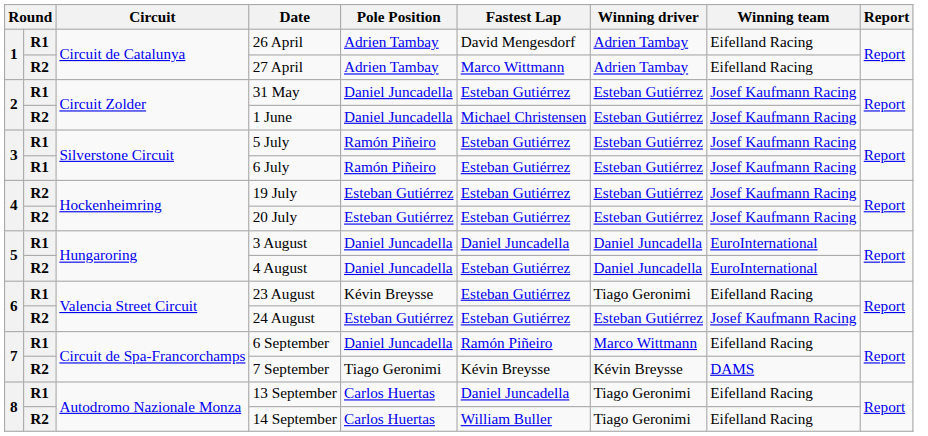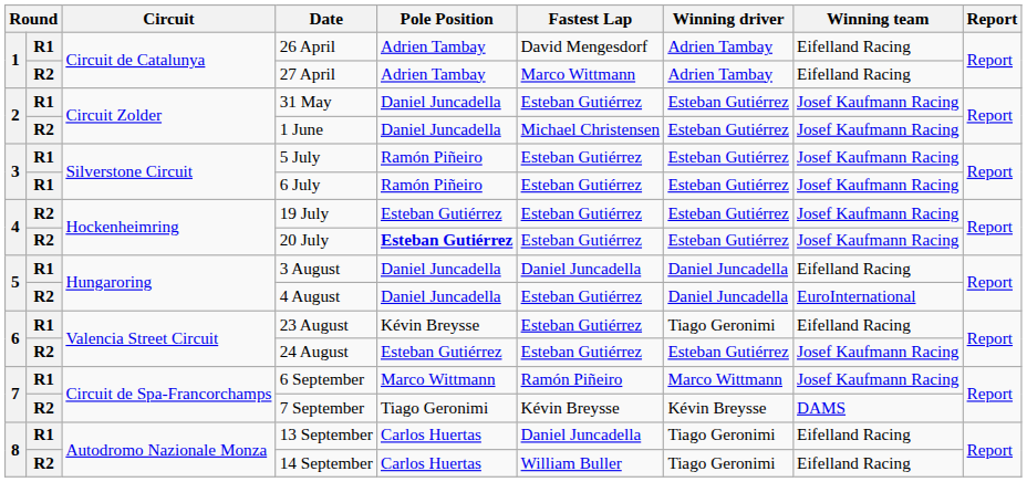 <table class="wikitable" style="font-size: 85%">
 <tr>
 <th colspan=2>Round</th>
 <th>Circuit</th>
 <th>Date</th>
 <th>Pole Position</th>
 <th>Fastest Lap</th>
 <th>Winning driver</th>
 <th>Winning team</th>
 <th>Report</th>
 </tr>
 <tr>
 <th rowspan=2>1</th>
 <th>R1</th>
 <td rowspan=2> <a href='#'>Circuit de Catalunya</a></td>
 <td>26 April</td>
 <td> <a href='#'>Adrien Tambay</a></td>
 <td> David Mengesdorf</td>
 <td> <a href='#'>Adrien Tambay</a></td>
 <td> Eifelland Racing</td>
 <td rowspan=2><a href='#'>Report</a></td>
 </tr>
 <tr>
 <th>R2</th>
 <td>27 April</td>
 <td> <a href='#'>Adrien Tambay</a></td>
 <td> <a href='#'>Marco Wittmann</a></td>
 <td> <a href='#'>Adrien Tambay</a></td>
 <td> Eifelland Racing</td>
 </tr>
 <tr>
 <th rowspan=2>2</th>
 <th>R1</th>
 <td rowspan=2> <a href='#'>Circuit Zolder</a></td>
 <td>31 May</td>
 <td nowrap> <a href='#'>Daniel Juncadella</a></td>
 <td nowrap> <a href='#'>Esteban Gutiérrez</a></td>
 <td nowrap> <a href='#'>Esteban Gutiérrez</a></td>
 <td nowrap> <a href='#'>Josef Kaufmann Racing</a></td>
 <td rowspan=2><a href='#'>Report</a></td>
 </tr>
 <tr>
 <th>R2</th>
 <td>1 June</td>
 <td> <a href='#'>Daniel Juncadella</a></td>
 <td nowrap> <a href='#'>Michael Christensen</a></td>
 <td> <a href='#'>Esteban Gutiérrez</a></td>
 <td> <a href='#'>Josef Kaufmann Racing</a></td>
 </tr>
 <tr>
 <th rowspan=2>3</th>
 <th>R1</th>
 <td rowspan=2> <a href='#'>Silverstone Circuit</a></td>
 <td>5 July</td>
 <td> <a href='#'>Ramón Piñeiro</a></td>
 <td> <a href='#'>Esteban Gutiérrez</a></td>
 <td> <a href='#'>Esteban Gutiérrez</a></td>
 <td> <a href='#'>Josef Kaufmann Racing</a></td>
 <td rowspan=2><a href='#'>Report</a></td>
 </tr>
 <tr>
 <th>R1</th>
 <td>6 July</td>
 <td> <a href='#'>Ramón Piñeiro</a></td>
 <td> <a href='#'>Esteban Gutiérrez</a></td>
 <td> <a href='#'>Esteban Gutiérrez</a></td>
 <td> <a href='#'>Josef Kaufmann Racing</a></td>
 </tr>
 <tr>
 <th rowspan=2>4</th>
 <th>R2</th>
 <td rowspan=2> <a href='#'>Hockenheimring</a></td>
 <td>19 July</td>
 <td> <a href='#'>Esteban Gutiérrez</a></td>
 <td> <a href='#'>Esteban Gutiérrez</a></td>
 <td> <a href='#'>Esteban Gutiérrez</a></td>
 <td> <a href='#'>Josef Kaufmann Racing</a></td>
 <td rowspan=2><a href='#'>Report</a></td>
 </tr>
 <tr>
 <th>R2</th>
 <td>20 July</td>
-<td nowrap> <a href='#'>Esteban Gutiérrez</a></td>
+<td nowrap><strong> <a href='#'>Esteban Gutiérrez</a></strong></td>
 <td nowrap> <a href='#'>Esteban Gutiérrez</a></td>
 <td nowrap> <a href='#'>Esteban Gutiérrez</a></td>
 <td nowrap> <a href='#'>Josef Kaufmann Racing</a></td>
 </tr>
 <tr>
 <th rowspan=2>5</th>
 <th>R1</th>
 <td rowspan=2> <a href='#'>Hungaroring</a></td>
 <td>3 August</td>
 <td> <a href='#'>Daniel Juncadella</a></td>
 <td> <a href='#'>Daniel Juncadella</a></td>
 <td> <a href='#'>Daniel Juncadella</a></td>
-<td> <a href='#'>EuroInternational</a></td>
+<td> Eifelland Racing</td>
 <td rowspan=2><a href='#'>Report</a></td>
 </tr>
 <tr>
 <th>R2</th>
 <td>4 August</td>
 <td> <a href='#'>Daniel Juncadella</a></td>
 <td> <a href='#'>Esteban Gutiérrez</a></td>
 <td> <a href='#'>Daniel Juncadella</a></td>
 <td> <a href='#'>EuroInternational</a></td>
 </tr>
 <tr>
 <th rowspan=2>6</th>
 <th>R1</th>
 <td rowspan=2> <a href='#'>Valencia Street Circuit</a></td>
 <td>23 August</td>
 <td> Kévin Breysse</td>
 <td> <a href='#'>Esteban Gutiérrez</a></td>
 <td> Tiago Geronimi</td>
 <td> Eifelland Racing</td>
 <td rowspan=2><a href='#'>Report</a></td>
 </tr>
 <tr>
 <th>R2</th>
 <td>24 August</td>
 <td> <a href='#'>Esteban Gutiérrez</a></td>
 <td> <a href='#'>Esteban Gutiérrez</a></td>
 <td> <a href='#'>Esteban Gutiérrez</a></td>
 <td> <a href='#'>Josef Kaufmann Racing</a></td>
 </tr>
 <tr>
 <th rowspan=2>7</th>
 <th>R1</th>
 <td rowspan=2 nowrap> <a href='#'>Circuit de Spa-Francorchamps</a></td>
 <td>6 September</td>
-<td> <a href='#'>Daniel Juncadella</a></td>
+<td> <a href='#'>Marco Wittmann</a></td>
 <td> <a href='#'>Ramón Piñeiro</a></td>
 <td> <a href='#'>Marco Wittmann</a></td>
-<td> Eifelland Racing</td>
+<td> <a href='#'>Josef Kaufmann Racing</a></td>
 <td rowspan=2><a href='#'>Report</a></td>
 </tr>
 <tr>
 <th>R2</th>
 <td>7 September</td>
 <td> Tiago Geronimi</td>
 <td> Kévin Breysse</td>
 <td> Kévin Breysse</td>
 <td> <a href='#'>DAMS</a></td>
 </tr>
 <tr>
 <th rowspan=2>8</th>
 <th>R1</th>
 <td rowspan=2> <a href='#'>Autodromo Nazionale Monza</a></td>
 <td nowrap>13 September</td>
 <td> <a href='#'>Carlos Huertas</a></td>
 <td> <a href='#'>Daniel Juncadella</a></td>
 <td> Tiago Geronimi</td>
 <td> Eifelland Racing</td>
 <td rowspan=2><a href='#'>Report</a></td>
 </tr>
 <tr>
 <th>R2</th>
 <td>14 September</td>
 <td> <a href='#'>Carlos Huertas</a></td>
 <td> <a href='#'>William Buller</a></td>
 <td> Tiago Geronimi</td>
 <td> Eifelland Racing</td>
 </tr>
 </table>
